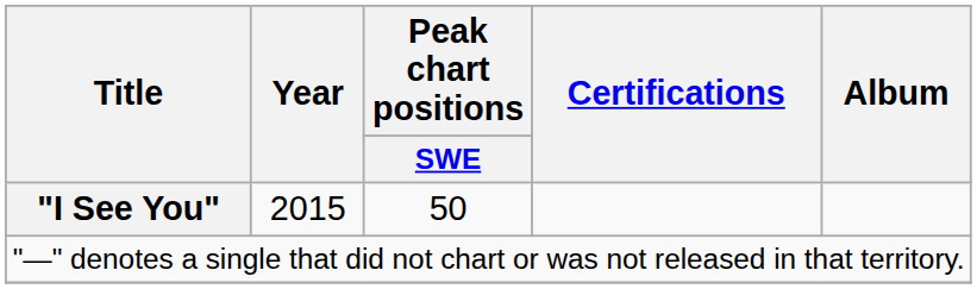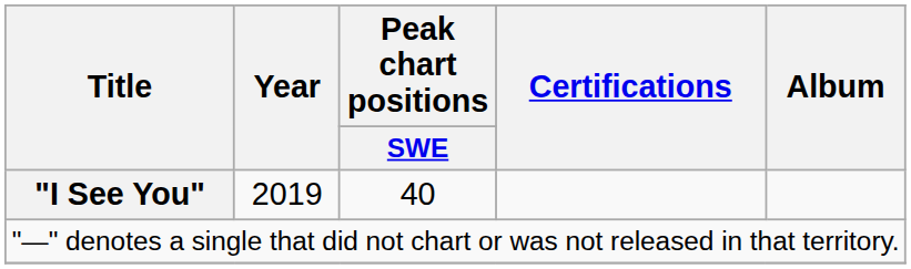 <table class="wikitable plainrowheaders" style="text-align:center;">
 <tr>
 <th scope="col" rowspan="2">Title</th>
 <th scope="col" rowspan="2">Year</th>
 <th scope="col" colspan="1">Peak chart positions</th>
 <th scope="col" rowspan="2"><a href='#'>Certifications</a></th>
 <th scope="col" rowspan="2">Album</th>
 </tr>
 <tr>
 <th scope="col" style="width:3em;font-size:85%;"><a href='#'>SWE</a><br></th>
 </tr>
 <tr>
 <th scope="row">"I See You"</th>
-<td>2015</td>
-<td>50</td>
+<td>2019</td>
+<td>40</td>
 <td></td>
 <td></td>
 </tr>
 <tr>
 <td colspan="10" style="font-size:85%">"—" denotes a single that did not chart or was not released in that territory.</td>
 </tr>
 <tr>
 </tr>
 </table>
